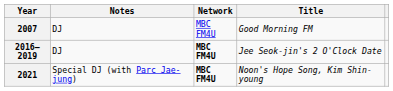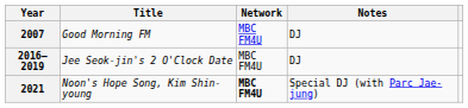 <table class="wikitable plainrowheaders">
 <tr>
 <th scope="col">Year</th>
+<th scope="col">Title</th>
+<th scope="col">Network</th>
 <th scope="col">Notes</th>
-<th scope="col">Network</th>
-<th scope="col">Title</th>
 <th scope="col"></th>
 </tr>
 <tr>
 <th scope="row">2007</th>
+<td><em>Good Morning FM</em></td>
+<td><a href='#'>MBC FM4U</a></td>
 <td>DJ</td>
-<td><a href='#'>MBC FM4U</a></td>
-<td><em>Good Morning FM</em></td>
 <td style="text-align:center"></td>
 </tr>
 <tr>
 <th scope="row">2016–2019</th>
+<td><em>Jee Seok-jin's 2 O'Clock Date</em><br></td>
+<td>MBC FM4U</td>
 <td>DJ</td>
-<td><strong>MBC FM4U</strong></td>
-<td><em>Jee Seok-jin's 2 O'Clock Date</em><br></td>
 <td style="text-align:center"></td>
 </tr>
 <tr>
 <th scope="row">2021</th>
+<td><em>Noon's Hope Song, Kim Shin-young</em> <br> </td>
+<td><strong>MBC FM4U</strong></td>
 <td>Special DJ (with <a href='#'>Parc Jae-jung</a>)</td>
-<td><strong>MBC FM4U</strong></td>
-<td><em>Noon's Hope Song, Kim Shin-young</em> <br> </td>
 <td style="text-align:center"></td>
 </tr>
 </table>
